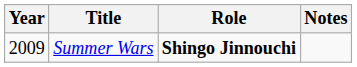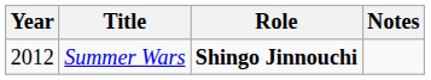 <table class="wikitable">
 <tr>
 <th>Year</th>
 <th>Title</th>
 <th>Role</th>
 <th>Notes</th>
 </tr>
 <tr>
-<td>2009</td>
+<td>2012</td>
 <td><em><a href='#'>Summer Wars</a></em></td>
 <td><strong>Shingo Jinnouchi</strong></td>
 <td></td>
 </tr>
 </table>
